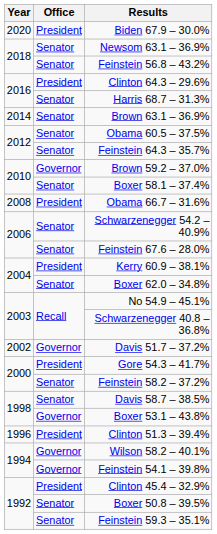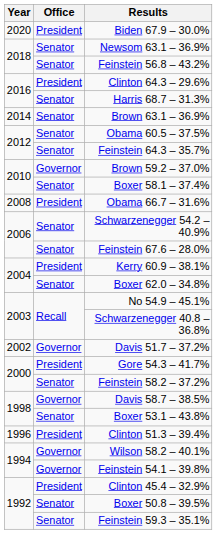 <table class=wikitable>
 <tr>
 <th width="30">Year</th>
 <th width="60">Office</th>
 <th width="180">Results</th>
 </tr>
 <tr>
 <td rowspan="1">2020</td>
 <td><a href='#'>President</a></td>
 <td align="right" ><a href='#'>Biden</a> 67.9 – 30.0%</td>
 </tr>
 <tr>
 <td rowspan="2">2018</td>
 <td><a href='#'>Senator</a></td>
 <td align="right" ><a href='#'>Newsom</a> 63.1 – 36.9%</td>
 </tr>
 <tr>
 <td><a href='#'>Senator</a></td>
 <td align="right" ><a href='#'>Feinstein</a> 56.8 – 43.2%</td>
 </tr>
 <tr>
 <td rowspan="2">2016</td>
 <td><a href='#'>President</a></td>
 <td align="right" ><a href='#'>Clinton</a> 64.3 – 29.6%</td>
 </tr>
 <tr>
 <td><a href='#'>Senator</a></td>
 <td align="right" ><a href='#'>Harris</a> 68.7 – 31.3%</td>
 </tr>
 <tr>
 <td>2014</td>
 <td><a href='#'>Senator</a></td>
 <td align="right" ><a href='#'>Brown</a> 63.1 – 36.9%</td>
 </tr>
 <tr>
 <td rowspan="2">2012</td>
 <td><a href='#'>Senator</a></td>
 <td align="right" ><a href='#'>Obama</a> 60.5 – 37.5%</td>
 </tr>
 <tr>
 <td><a href='#'>Senator</a></td>
 <td align="right" ><a href='#'>Feinstein</a> 64.3 – 35.7%</td>
 </tr>
 <tr>
 <td rowspan="2">2010</td>
 <td><a href='#'>Governor</a></td>
 <td align="right" ><a href='#'>Brown</a> 59.2 – 37.0%</td>
 </tr>
 <tr>
 <td><a href='#'>Senator</a></td>
 <td align="right" ><a href='#'>Boxer</a> 58.1 – 37.4%</td>
 </tr>
 <tr>
 <td>2008</td>
 <td><a href='#'>President</a></td>
 <td align="right" ><a href='#'>Obama</a> 66.7 – 31.6%</td>
 </tr>
 <tr>
 <td rowspan="2">2006</td>
 <td><a href='#'>Senator</a></td>
 <td align="right" ><a href='#'>Schwarzenegger</a> 54.2 – 40.9%</td>
 </tr>
 <tr>
 <td><a href='#'>Senator</a></td>
 <td align="right" ><a href='#'>Feinstein</a> 67.6 – 28.0%</td>
 </tr>
 <tr>
 <td rowspan="2">2004</td>
 <td><a href='#'>President</a></td>
 <td align="right" ><a href='#'>Kerry</a> 60.9 – 38.1%</td>
 </tr>
 <tr>
 <td><a href='#'>Senator</a></td>
 <td align="right" ><a href='#'>Boxer</a> 62.0 – 34.8%</td>
 </tr>
 <tr>
 <td rowspan="2">2003</td>
 <td rowspan="2"><a href='#'>Recall</a></td>
 <td align="right">No 54.9 – 45.1%</td>
 </tr>
 <tr>
 <td align="right" ><a href='#'>Schwarzenegger</a> 40.8 – 36.8%</td>
 </tr>
 <tr>
 <td>2002</td>
 <td><a href='#'>Governor</a></td>
 <td align="right" ><a href='#'>Davis</a> 51.7 – 37.2%</td>
 </tr>
 <tr>
 <td rowspan="2">2000</td>
 <td><a href='#'>President</a></td>
 <td align="right" ><a href='#'>Gore</a> 54.3 – 41.7%</td>
 </tr>
 <tr>
 <td><a href='#'>Senator</a></td>
 <td align="right" ><a href='#'>Feinstein</a> 58.2 – 37.2%</td>
 </tr>
 <tr>
 <td rowspan="2">1998</td>
-<td><a href='#'>Senator</a></td>
+<td><a href='#'>Governor</a></td>
 <td align="right" ><a href='#'>Davis</a> 58.7 – 38.5%</td>
 </tr>
 <tr>
-<td><a href='#'>Governor</a></td>
+<td><a href='#'>Senator</a></td>
 <td align="right" ><a href='#'>Boxer</a> 53.1 – 43.8%</td>
 </tr>
 <tr>
 <td>1996</td>
 <td><a href='#'>President</a></td>
 <td align="right" ><a href='#'>Clinton</a> 51.3 – 39.4%</td>
 </tr>
 <tr>
 <td rowspan="2">1994</td>
 <td><a href='#'>Governor</a></td>
 <td align="right" ><a href='#'>Wilson</a> 58.2 – 40.1%</td>
 </tr>
 <tr>
 <td><a href='#'>Governor</a></td>
 <td align="right" ><a href='#'>Feinstein</a> 54.1 – 39.8%</td>
 </tr>
 <tr>
 <td rowspan="3">1992</td>
 <td><a href='#'>President</a></td>
 <td align="right" ><a href='#'>Clinton</a> 45.4 – 32.9%</td>
 </tr>
 <tr>
 <td><a href='#'>Senator</a></td>
 <td align="right" ><a href='#'>Boxer</a> 50.8 – 39.5%</td>
 </tr>
 <tr>
 <td><a href='#'>Senator</a></td>
 <td align="right" ><a href='#'>Feinstein</a> 59.3 – 35.1%</td>
 </tr>
 </table>
